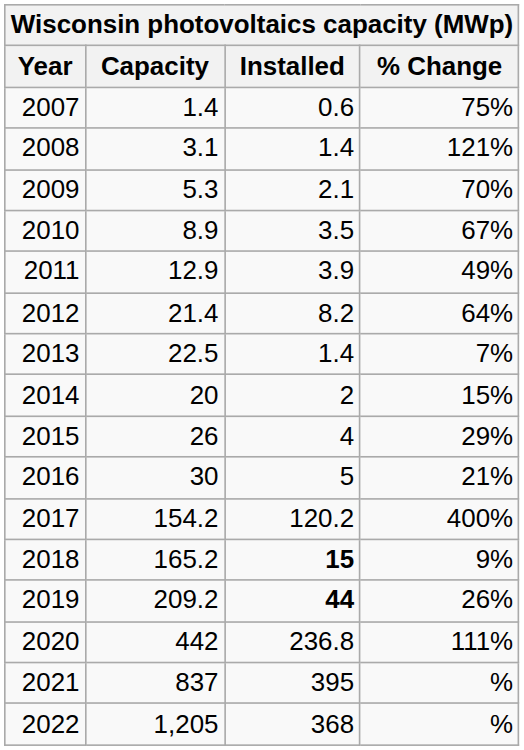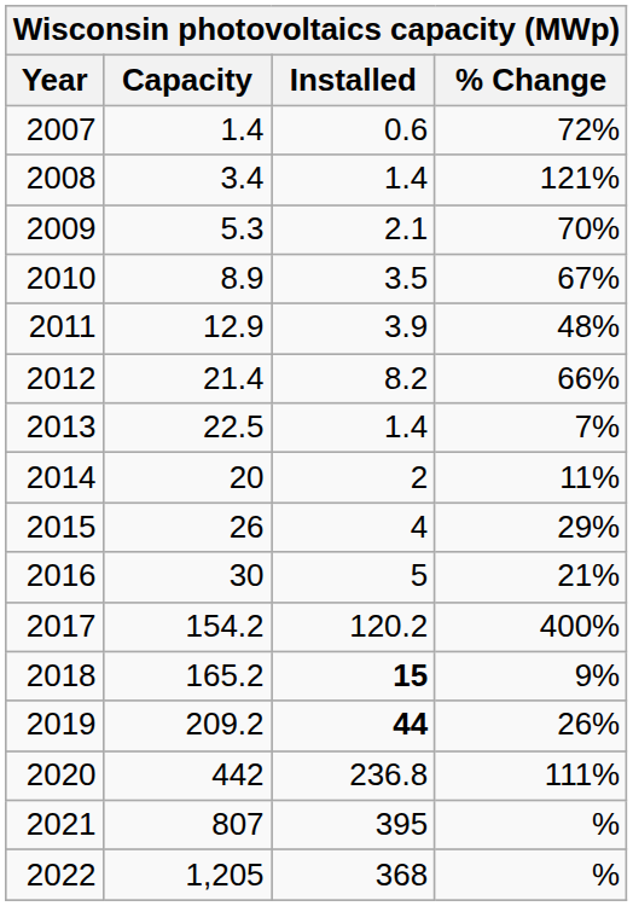 <table class="wikitable" style="text-align:right;">
 <tr>
 <th colspan=4>Wisconsin photovoltaics capacity (MWp)</th>
 </tr>
 <tr>
 <th>Year</th>
 <th>Capacity</th>
 <th>Installed</th>
 <th>% Change</th>
 </tr>
 <tr>
 <td>2007</td>
 <td>1.4</td>
 <td>0.6</td>
-<td>75%</td>
+<td>72%</td>
 </tr>
 <tr>
 <td>2008</td>
-<td>3.1</td>
+<td>3.4</td>
 <td>1.4</td>
 <td>121%</td>
 </tr>
 <tr>
 <td>2009</td>
 <td>5.3</td>
 <td>2.1</td>
 <td>70%</td>
 </tr>
 <tr>
 <td>2010</td>
 <td>8.9</td>
 <td>3.5</td>
 <td>67%</td>
 </tr>
 <tr>
 <td>2011</td>
 <td>12.9</td>
 <td>3.9</td>
-<td>49%</td>
+<td>48%</td>
 </tr>
 <tr>
 <td>2012</td>
 <td>21.4</td>
 <td>8.2</td>
-<td>64%</td>
+<td>66%</td>
 </tr>
 <tr>
 <td>2013</td>
 <td>22.5</td>
 <td>1.4</td>
 <td>7%</td>
 </tr>
 <tr>
 <td>2014</td>
 <td>20</td>
 <td>2</td>
-<td>15%</td>
+<td>11%</td>
 </tr>
 <tr>
 <td>2015</td>
 <td>26</td>
 <td>4</td>
 <td>29%</td>
 </tr>
 <tr>
 <td>2016</td>
 <td>30</td>
 <td>5</td>
 <td>21%</td>
 </tr>
 <tr>
 <td>2017</td>
 <td>154.2</td>
 <td>120.2</td>
 <td>400%</td>
 </tr>
 <tr>
 <td>2018</td>
 <td>165.2</td>
 <td><strong>15</strong></td>
 <td>9%</td>
 </tr>
 <tr>
 <td>2019</td>
 <td>209.2</td>
 <td><strong>44</strong></td>
 <td>26%</td>
 </tr>
 <tr>
 <td>2020</td>
 <td>442</td>
 <td>236.8</td>
 <td>111%</td>
 </tr>
 <tr>
 <td>2021</td>
-<td>837</td>
+<td>807</td>
 <td>395</td>
 <td>%</td>
 </tr>
 <tr>
 <td>2022</td>
 <td>1,205</td>
 <td>368</td>
 <td>%</td>
 </tr>
 </table>
